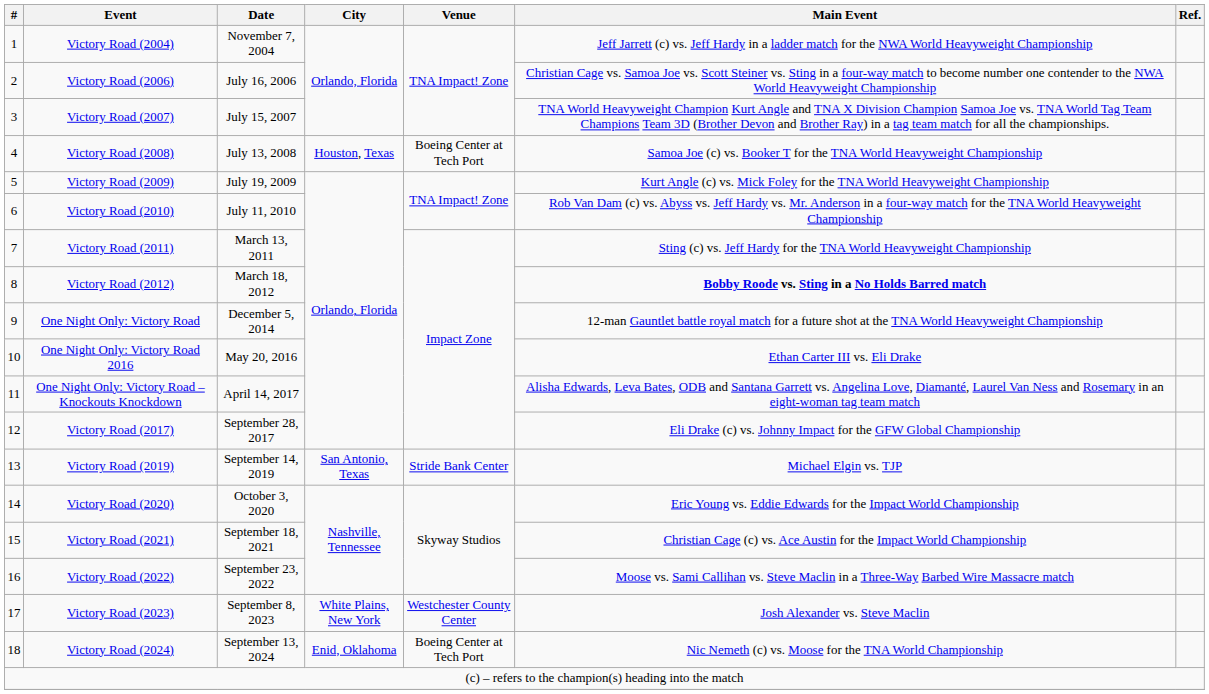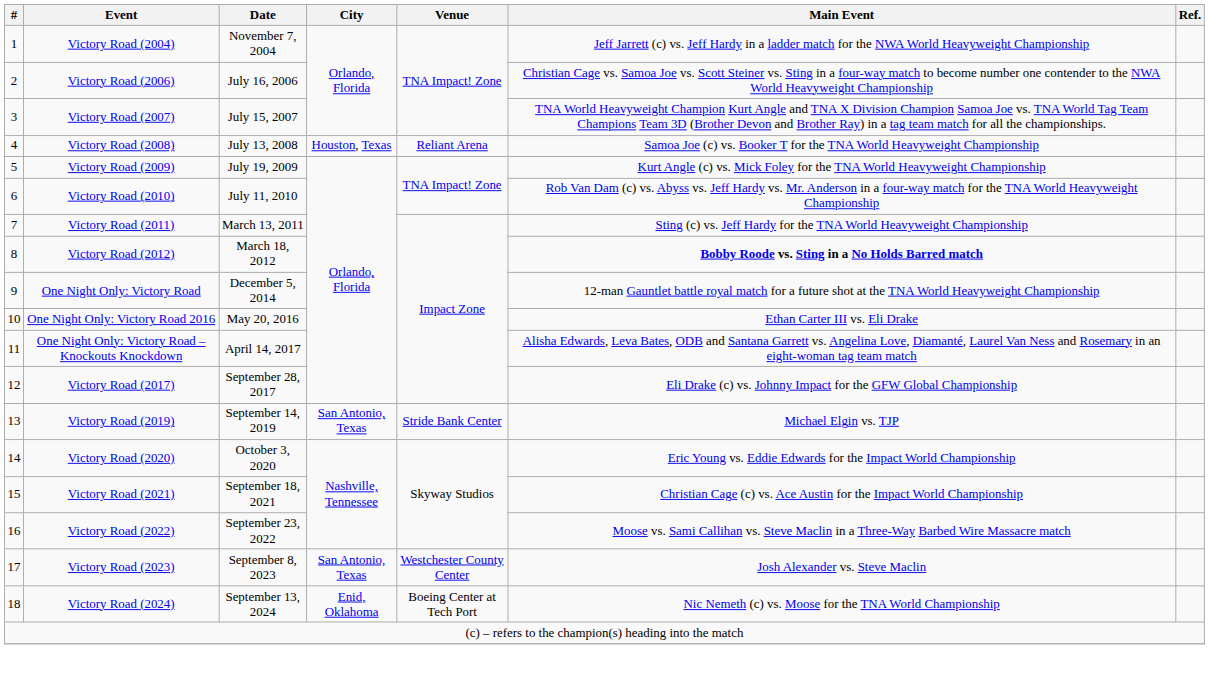 <table class="mw-datatable wikitable sortable succession-box" style="font-size:85%; text-align:center;" width="100%">
 <tr>
 <th>#</th>
 <th>Event</th>
 <th>Date</th>
 <th>City</th>
 <th>Venue</th>
 <th>Main Event</th>
 <th>Ref.</th>
 </tr>
 <tr>
 <td>1</td>
 <td><a href='#'>Victory Road (2004)</a></td>
 <td>November 7, 2004</td>
 <td rowspan="3"><a href='#'>Orlando, Florida</a></td>
 <td rowspan="3"><a href='#'>TNA Impact! Zone</a></td>
 <td><a href='#'>Jeff Jarrett</a> (c) vs. <a href='#'>Jeff Hardy</a> in a <a href='#'>ladder match</a> for the <a href='#'>NWA World Heavyweight Championship</a></td>
 <td></td>
 </tr>
 <tr>
 <td>2</td>
 <td><a href='#'>Victory Road (2006)</a></td>
 <td>July 16, 2006</td>
 <td><a href='#'>Christian Cage</a> vs. <a href='#'>Samoa Joe</a> vs. <a href='#'>Scott Steiner</a> vs. <a href='#'>Sting</a> in a <a href='#'>four-way match</a> to become number one contender to the <a href='#'>NWA World Heavyweight Championship</a></td>
 <td></td>
 </tr>
 <tr>
 <td>3</td>
 <td><a href='#'>Victory Road (2007)</a></td>
 <td>July 15, 2007</td>
 <td><a href='#'>TNA World Heavyweight Champion</a> <a href='#'>Kurt Angle</a> and <a href='#'>TNA X Division Champion</a> <a href='#'>Samoa Joe</a> vs. <a href='#'>TNA World Tag Team Champions</a> <a href='#'>Team 3D</a> (<a href='#'>Brother Devon</a> and <a href='#'>Brother Ray</a>) in a <a href='#'>tag team match</a> for all the championships.</td>
 <td></td>
 </tr>
 <tr>
 <td>4</td>
 <td><a href='#'>Victory Road (2008)</a></td>
 <td>July 13, 2008</td>
 <td><a href='#'>Houston</a>, <a href='#'>Texas</a></td>
-<td>Boeing Center at Tech Port</td>
+<td><a href='#'>Reliant Arena</a></td>
 <td><a href='#'>Samoa Joe</a> (c) vs. <a href='#'>Booker T</a> for the <a href='#'>TNA World Heavyweight Championship</a></td>
 <td></td>
 </tr>
 <tr>
 <td>5</td>
 <td><a href='#'>Victory Road (2009)</a></td>
 <td>July 19, 2009</td>
 <td rowspan="8"><a href='#'>Orlando, Florida</a></td>
 <td rowspan="2"><a href='#'>TNA Impact! Zone</a></td>
 <td><a href='#'>Kurt Angle</a> (c) vs. <a href='#'>Mick Foley</a> for the <a href='#'>TNA World Heavyweight Championship</a></td>
 <td></td>
 </tr>
 <tr>
 <td>6</td>
 <td><a href='#'>Victory Road (2010)</a></td>
 <td>July 11, 2010</td>
 <td><a href='#'>Rob Van Dam</a> (c) vs. <a href='#'>Abyss</a> vs. <a href='#'>Jeff Hardy</a> vs. <a href='#'>Mr. Anderson</a> in a <a href='#'>four-way match</a> for the <a href='#'>TNA World Heavyweight Championship</a></td>
 <td></td>
 </tr>
 <tr>
 <td>7</td>
 <td><a href='#'>Victory Road (2011)</a></td>
 <td>March 13, 2011</td>
 <td rowspan="6"><a href='#'>Impact Zone</a></td>
 <td><a href='#'>Sting</a> (c) vs. <a href='#'>Jeff Hardy</a> for the <a href='#'>TNA World Heavyweight Championship</a></td>
 <td></td>
 </tr>
 <tr>
 <td>8</td>
 <td><a href='#'>Victory Road (2012)</a></td>
 <td>March 18, 2012</td>
 <td><strong><a href='#'>Bobby Roode</a> vs. <a href='#'>Sting</a> in a <a href='#'>No Holds Barred match</a></strong></td>
 <td></td>
 </tr>
 <tr>
 <td>9</td>
 <td><a href='#'>One Night Only: Victory Road</a></td>
 <td>December 5, 2014</td>
 <td>12-man <a href='#'>Gauntlet battle royal match</a> for a future shot at the <a href='#'>TNA World Heavyweight Championship</a></td>
 <td></td>
 </tr>
 <tr>
 <td>10</td>
 <td><a href='#'>One Night Only: Victory Road 2016</a></td>
 <td>May 20, 2016</td>
 <td><a href='#'>Ethan Carter III</a> vs. <a href='#'>Eli Drake</a></td>
 <td></td>
 </tr>
 <tr>
 <td>11</td>
 <td><a href='#'>One Night Only: Victory Road – Knockouts Knockdown</a></td>
 <td>April 14, 2017</td>
 <td><a href='#'>Alisha Edwards</a>, <a href='#'>Leva Bates</a>, <a href='#'>ODB</a> and <a href='#'>Santana Garrett</a> vs. <a href='#'>Angelina Love</a>, <a href='#'>Diamanté</a>, <a href='#'>Laurel Van Ness</a> and <a href='#'>Rosemary</a> in an <a href='#'>eight-woman tag team match</a></td>
 <td></td>
 </tr>
 <tr>
 <td>12</td>
 <td><a href='#'>Victory Road (2017)</a></td>
 <td>September 28, 2017</td>
 <td><a href='#'>Eli Drake</a> (c) vs. <a href='#'>Johnny Impact</a> for the <a href='#'>GFW Global Championship</a></td>
 <td></td>
 </tr>
 <tr>
 <td>13</td>
 <td><a href='#'>Victory Road (2019)</a></td>
 <td>September 14, 2019</td>
 <td><a href='#'>San Antonio, Texas</a></td>
 <td><a href='#'>Stride Bank Center</a></td>
 <td><a href='#'>Michael Elgin</a> vs. <a href='#'>TJP</a></td>
 <td></td>
 </tr>
 <tr>
 <td>14</td>
 <td><a href='#'>Victory Road (2020)</a></td>
 <td>October 3, 2020</td>
 <td rowspan="3"><a href='#'>Nashville, Tennessee</a></td>
 <td rowspan="3">Skyway Studios</td>
 <td><a href='#'>Eric Young</a> vs. <a href='#'>Eddie Edwards</a> for the <a href='#'>Impact World Championship</a></td>
 <td></td>
 </tr>
 <tr>
 <td>15</td>
 <td><a href='#'>Victory Road (2021)</a></td>
 <td>September 18, 2021</td>
 <td><a href='#'>Christian Cage</a> (c) vs. <a href='#'>Ace Austin</a> for the <a href='#'>Impact World Championship</a></td>
 <td></td>
 </tr>
 <tr>
 <td>16</td>
 <td><a href='#'>Victory Road (2022)</a></td>
 <td>September 23, 2022</td>
 <td><a href='#'>Moose</a> vs. <a href='#'>Sami Callihan</a> vs. <a href='#'>Steve Maclin</a> in a <a href='#'>Three-Way</a> <a href='#'>Barbed Wire Massacre match</a></td>
 <td></td>
 </tr>
 <tr>
 <td>17</td>
 <td><a href='#'>Victory Road (2023)</a></td>
 <td>September 8, 2023</td>
-<td><a href='#'>White Plains, New York</a></td>
+<td><a href='#'>San Antonio, Texas</a></td>
 <td><a href='#'>Westchester County Center</a></td>
 <td><a href='#'>Josh Alexander</a> vs. <a href='#'>Steve Maclin</a></td>
 <td></td>
 </tr>
 <tr>
 <td>18</td>
 <td><a href='#'>Victory Road (2024)</a></td>
 <td>September 13, 2024</td>
 <td><a href='#'>Enid, Oklahoma</a></td>
 <td>Boeing Center at Tech Port</td>
 <td><a href='#'>Nic Nemeth</a> (c) vs. <a href='#'>Moose</a> for the <a href='#'>TNA World Championship</a></td>
 <td></td>
 </tr>
 <tr>
 <td colspan="11">(c) – refers to the champion(s) heading into the match</td>
 </tr>
 <tr>
 </tr>
 </table>
